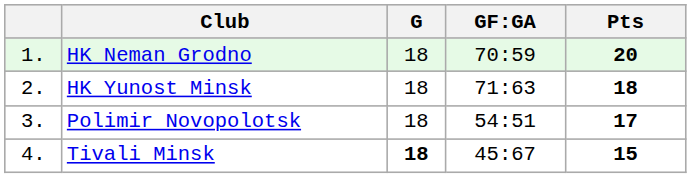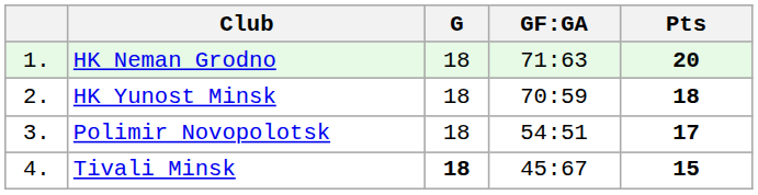 <table class="wikitable">
 <tr>
 <th width="30"></th>
 <th width="200">Club</th>
 <th width="30">G</th>
 <th width="70">GF:GA</th>
 <th width="70">Pts</th>
 </tr>
 <tr bgcolor="#e6fae6" align="center">
 <td>1.</td>
 <td align="left"><a href='#'>HK Neman Grodno</a></td>
 <td>18</td>
-<td>70:59</td>
+<td>71:63</td>
 <td><strong>20</strong></td>
 </tr>
 <tr bgcolor="#FFFFFF" align="center">
 <td>2.</td>
 <td align="left"><a href='#'>HK Yunost Minsk</a></td>
 <td>18</td>
-<td>71:63</td>
+<td>70:59</td>
 <td><strong>18</strong></td>
 </tr>
 <tr bgcolor="#FFFFFF" align="center">
 <td>3.</td>
 <td align="left"><a href='#'>Polimir Novopolotsk</a></td>
 <td>18</td>
 <td>54:51</td>
 <td><strong>17</strong></td>
 </tr>
 <tr bgcolor="#FFFFFF" align="center">
 <td>4.</td>
 <td align="left"><a href='#'>Tivali Minsk</a></td>
 <td><strong>18</strong></td>
 <td>45:67</td>
 <td><strong>15</strong></td>
 </tr>
 </table>
